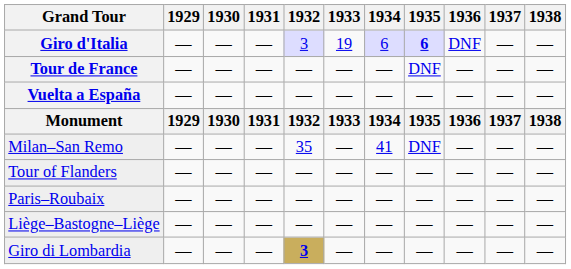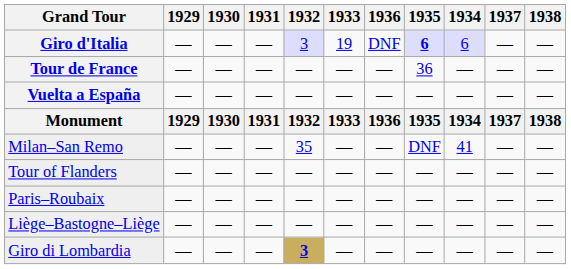 <table class="wikitable plainrowheaders">
 <tr>
 <th scope="col">Grand Tour</th>
 <th scope="col">1929</th>
 <th scope="col">1930</th>
 <th scope="col">1931</th>
 <th scope="col">1932</th>
 <th scope="col">1933</th>
+<th scope="col">1936</th>
+<th scope="col">1935</th>
 <th scope="col">1934</th>
-<th scope="col">1935</th>
-<th scope="col">1936</th>
 <th scope="col">1937</th>
 <th scope="col">1938</th>
 </tr>
 <tr style="text-align:center;">
 <th scope="row"> <a href='#'>Giro d'Italia</a></th>
 <td>—</td>
 <td>—</td>
 <td>—</td>
 <td style="background:#ddf;"><a href='#'>3</a></td>
 <td><a href='#'>19</a></td>
+<td><a href='#'>DNF</a></td>
+<td style="background:#ddf;"><strong><a href='#'>6</a></strong></td>
 <td style="background:#ddf;"><a href='#'>6</a></td>
-<td style="background:#ddf;"><strong><a href='#'>6</a></strong></td>
-<td><a href='#'>DNF</a></td>
 <td>—</td>
 <td>—</td>
 </tr>
 <tr style="text-align:center;">
 <th scope="row"> <a href='#'>Tour de France</a></th>
 <td>—</td>
 <td>—</td>
 <td>—</td>
 <td>—</td>
 <td>—</td>
 <td>—</td>
-<td><a href='#'>DNF</a></td>
+<td><a href='#'>36</a></td>
 <td>—</td>
 <td>—</td>
 <td>—</td>
 </tr>
 <tr style="text-align:center;">
 <th scope="row"> <a href='#'>Vuelta a España</a></th>
 <td>—</td>
 <td>—</td>
 <td>—</td>
 <td>—</td>
 <td>—</td>
 <td>—</td>
 <td>—</td>
 <td>—</td>
 <td>—</td>
 <td>—</td>
 </tr>
 <tr>
 <th>Monument</th>
 <th scope="col">1929</th>
 <th scope="col">1930</th>
 <th scope="col">1931</th>
 <th scope="col">1932</th>
 <th scope="col">1933</th>
+<th scope="col">1936</th>
+<th scope="col">1935</th>
 <th scope="col">1934</th>
-<th scope="col">1935</th>
-<th scope="col">1936</th>
 <th scope="col">1937</th>
 <th scope="col">1938</th>
 </tr>
 <tr style="text-align:center;">
 <td style="text-align:left; background:#efefef;"><a href='#'>Milan–San Remo</a></td>
 <td>—</td>
 <td>—</td>
 <td>—</td>
 <td><a href='#'>35</a></td>
 <td>—</td>
+<td>—</td>
+<td><a href='#'>DNF</a></td>
 <td><a href='#'>41</a></td>
-<td><a href='#'>DNF</a></td>
-<td>—</td>
 <td>—</td>
 <td>—</td>
 </tr>
 <tr style="text-align:center;">
 <td style="text-align:left; background:#efefef;"><a href='#'>Tour of Flanders</a></td>
 <td>—</td>
 <td>—</td>
 <td>—</td>
 <td>—</td>
 <td>—</td>
 <td>—</td>
 <td>—</td>
 <td>—</td>
 <td>—</td>
 <td>—</td>
 </tr>
 <tr style="text-align:center;">
 <td style="text-align:left; background:#efefef;"><a href='#'>Paris–Roubaix</a></td>
 <td>—</td>
 <td>—</td>
 <td>—</td>
 <td>—</td>
 <td>—</td>
 <td>—</td>
 <td>—</td>
 <td>—</td>
 <td>—</td>
 <td>—</td>
 </tr>
 <tr style="text-align:center;">
 <td style="text-align:left; background:#efefef;"><a href='#'>Liège–Bastogne–Liège</a></td>
 <td>—</td>
 <td>—</td>
 <td>—</td>
 <td>—</td>
 <td>—</td>
 <td>—</td>
 <td>—</td>
 <td>—</td>
 <td>—</td>
 <td>—</td>
 </tr>
 <tr style="text-align:center;">
 <td style="text-align:left; background:#efefef;"><a href='#'>Giro di Lombardia</a></td>
 <td>—</td>
 <td>—</td>
 <td>—</td>
 <td style="background:#C9AE5D;"><a href='#'><strong>3</strong></a></td>
 <td>—</td>
 <td>—</td>
 <td>—</td>
 <td>—</td>
 <td>—</td>
 <td>—</td>
 </tr>
 </table>
